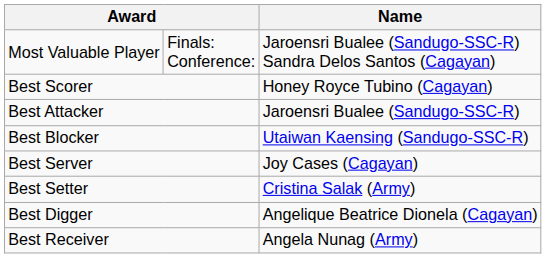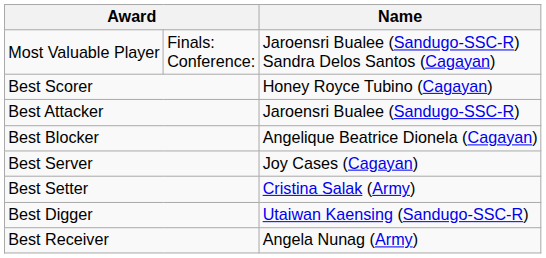 <table class="wikitable">
 <tr>
 <th colspan="2">Award</th>
 <th>Name</th>
 </tr>
 <tr>
 <td>Most Valuable Player</td>
 <td>Finals:<br>Conference:</td>
 <td> Jaroensri Bualee (<a href='#'>Sandugo-SSC-R</a>)<br> Sandra Delos Santos (<a href='#'>Cagayan</a>)</td>
 </tr>
 <tr>
 <td colspan="2">Best Scorer</td>
 <td> Honey Royce Tubino (<a href='#'>Cagayan</a>)</td>
 </tr>
 <tr>
 <td colspan="2">Best Attacker</td>
 <td> Jaroensri Bualee (<a href='#'>Sandugo-SSC-R</a>)</td>
 </tr>
 <tr>
 <td colspan="2">Best Blocker</td>
-<td> <a href='#'>Utaiwan Kaensing</a> (<a href='#'>Sandugo-SSC-R</a>)</td>
+<td> Angelique Beatrice Dionela (<a href='#'>Cagayan</a>)</td>
 </tr>
 <tr>
 <td colspan="2">Best Server</td>
 <td> Joy Cases (<a href='#'>Cagayan</a>)</td>
 </tr>
 <tr>
 <td colspan="2">Best Setter</td>
 <td> <a href='#'>Cristina Salak</a> (<a href='#'>Army</a>)</td>
 </tr>
 <tr>
 <td colspan="2">Best Digger</td>
-<td> Angelique Beatrice Dionela (<a href='#'>Cagayan</a>)</td>
+<td> <a href='#'>Utaiwan Kaensing</a> (<a href='#'>Sandugo-SSC-R</a>)</td>
 </tr>
 <tr>
 <td colspan="2">Best Receiver</td>
 <td> Angela Nunag (<a href='#'>Army</a>)</td>
 </tr>
 </table>
